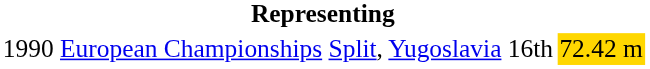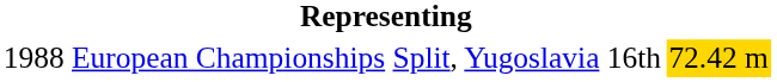 <table>
 <tr>
 <th colspan="5">Representing </th>
 </tr>
 <tr>
-<td>1990</td>
+<td>1988</td>
 <td><a href='#'>European Championships</a></td>
 <td><a href='#'>Split</a>, <a href='#'>Yugoslavia</a></td>
 <td>16th</td>
 <td style="background: gold;">72.42 m</td>
 </tr>
 </table>
